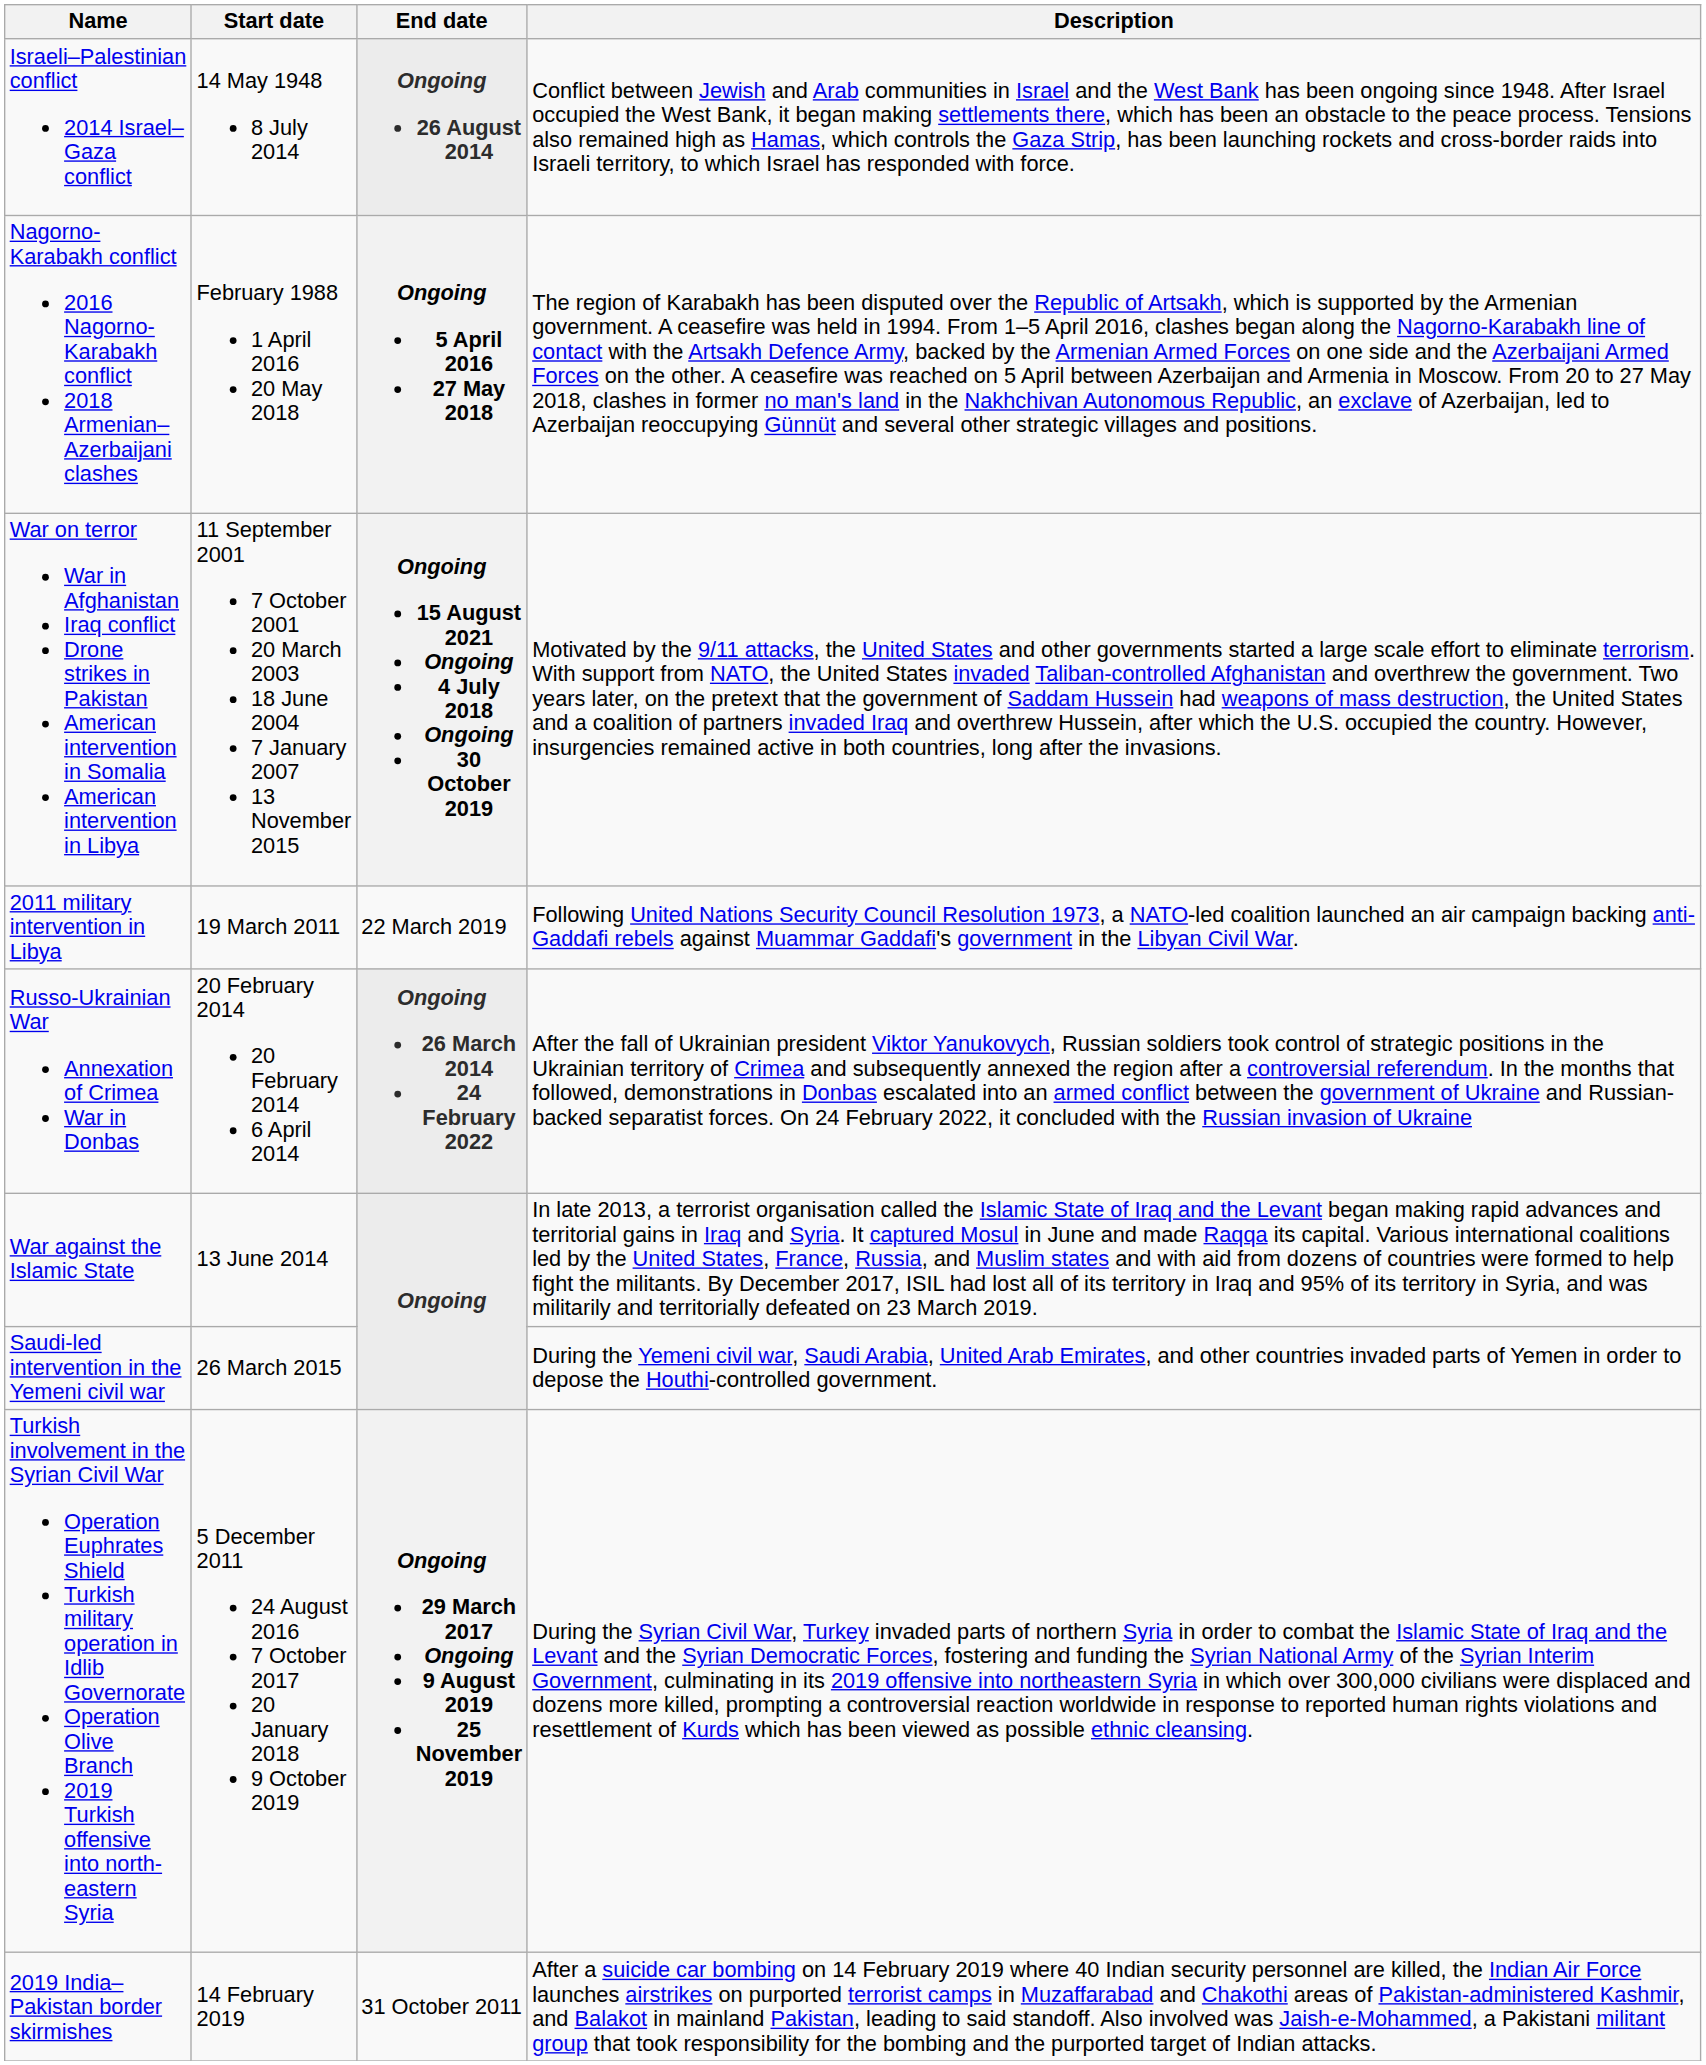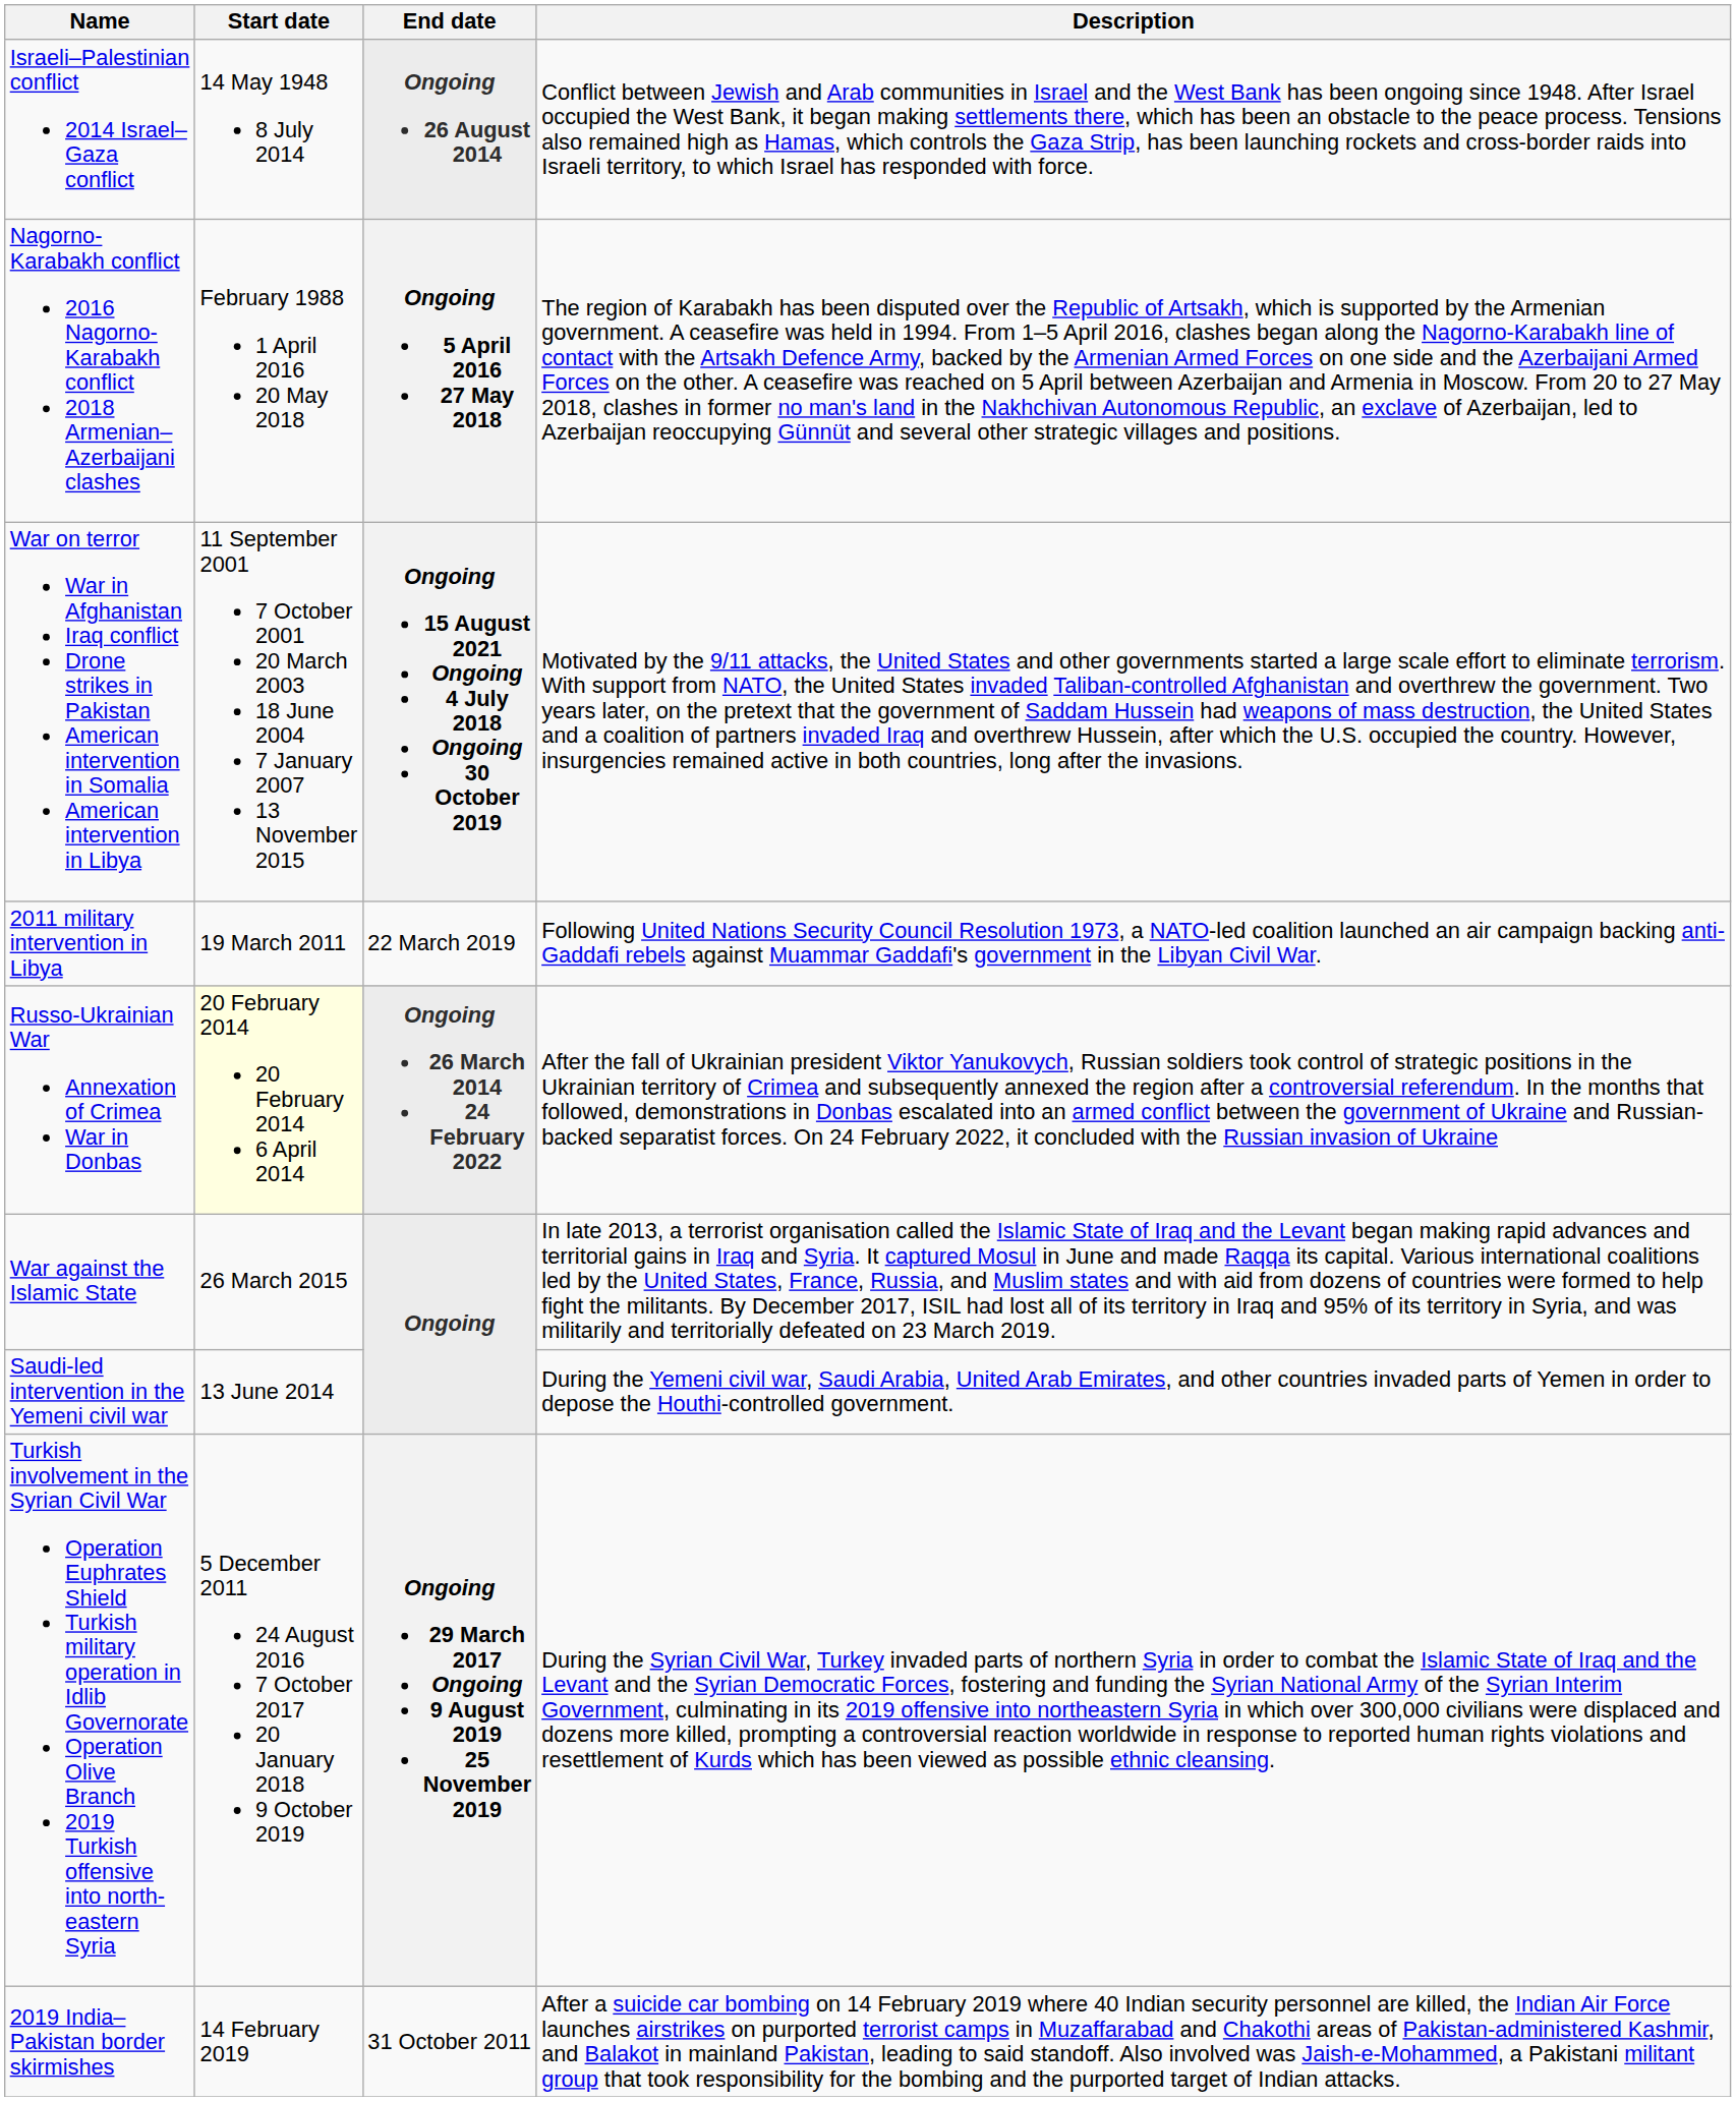 <table class="wikitable sortable mw-collapsible">
 <tr>
 <th style="width:130px;">Name</th>
 <th style="width:110px;">Start date</th>
 <th style="width:110px;">End date</th>
 <th>Description</th>
 </tr>
 <tr>
 <td><a href='#'>Israeli–Palestinian conflict</a><br><ul><li><a href='#'>2014 Israel–Gaza conflict</a></li></ul></td>
 <td>14 May 1948<br><ul><li>8 July 2014</li></ul></td>
 <th style="background: #ececec; color: #2C2C2C;"><em>Ongoing</em><br><ul><li>26 August 2014</li></ul></th>
 <td>Conflict between <a href='#'>Jewish</a> and <a href='#'>Arab</a> communities in <a href='#'>Israel</a> and the <a href='#'>West Bank</a> has been ongoing since 1948. After Israel occupied the West Bank, it began making <a href='#'>settlements there</a>, which has been an obstacle to the peace process. Tensions also remained high as <a href='#'>Hamas</a>, which controls the <a href='#'>Gaza Strip</a>, has been launching rockets and cross-border raids into Israeli territory, to which Israel has responded with force.</td>
 </tr>
 <tr>
 <td><a href='#'>Nagorno-Karabakh conflict</a><br><ul><li><a href='#'>2016 Nagorno-Karabakh conflict</a></li><li><a href='#'>2018 Armenian–Azerbaijani clashes</a></li></ul></td>
 <td>February 1988<br><ul><li>1 April 2016</li><li>20 May 2018</li></ul></td>
 <th><em>Ongoing</em><br><ul><li>5 April 2016</li><li>27 May 2018</li></ul></th>
 <td>The region of Karabakh has been disputed over the <a href='#'>Republic of Artsakh</a>, which is supported by the Armenian government. A ceasefire was held in 1994. From 1–5 April 2016, clashes began along the <a href='#'>Nagorno-Karabakh line of contact</a> with the <a href='#'>Artsakh Defence Army</a>, backed by the <a href='#'>Armenian Armed Forces</a> on one side and the <a href='#'>Azerbaijani Armed Forces</a> on the other. A ceasefire was reached on 5 April between Azerbaijan and Armenia in Moscow. From 20 to 27 May 2018, clashes in former <a href='#'>no man's land</a> in the <a href='#'>Nakhchivan Autonomous Republic</a>, an <a href='#'>exclave</a> of Azerbaijan, led to Azerbaijan reoccupying <a href='#'>Günnüt</a> and several other strategic villages and positions.</td>
 </tr>
 <tr>
 <td><a href='#'>War on terror</a><br><ul><li><a href='#'>War in Afghanistan</a></li><li><a href='#'>Iraq conflict</a></li><li><a href='#'>Drone strikes in Pakistan</a></li><li><a href='#'>American intervention in Somalia</a></li><li><a href='#'>American intervention in Libya</a></li></ul></td>
 <td>11 September 2001<br><ul><li>7 October 2001</li><li>20 March 2003</li><li>18 June 2004</li><li>7 January 2007</li><li>13 November 2015</li></ul></td>
 <th><em>Ongoing</em><br><ul><li>15 August 2021</li><li><em>Ongoing</em></li><li>4 July 2018</li><li><em>Ongoing</em></li><li>30 October 2019</li></ul></th>
 <td>Motivated by the <a href='#'>9/11 attacks</a>, the <a href='#'>United States</a> and other governments started a large scale effort to eliminate <a href='#'>terrorism</a>. With support from <a href='#'>NATO</a>, the United States <a href='#'>invaded</a> <a href='#'>Taliban-controlled Afghanistan</a> and overthrew the government. Two years later, on the pretext that the government of <a href='#'>Saddam Hussein</a> had <a href='#'>weapons of mass destruction</a>, the United States and a coalition of partners <a href='#'>invaded Iraq</a> and overthrew Hussein, after which the U.S. occupied the country. However, insurgencies remained active in both countries, long after the invasions.</td>
 </tr>
 <tr>
 <td><a href='#'>2011 military intervention in Libya</a></td>
 <td>19 March 2011</td>
 <td>22 March 2019</td>
 <td>Following <a href='#'>United Nations Security Council Resolution 1973</a>, a <a href='#'>NATO</a>-led coalition launched an air campaign backing <a href='#'>anti-Gaddafi rebels</a> against <a href='#'>Muammar Gaddafi</a>'s <a href='#'>government</a> in the <a href='#'>Libyan Civil War</a>.</td>
 </tr>
 <tr>
 <td><a href='#'>Russo-Ukrainian War</a><br><ul><li><a href='#'>Annexation of Crimea</a></li><li><a href='#'>War in Donbas</a></li></ul></td>
-<td>20 February 2014<br><ul><li>20 February 2014</li><li>6 April 2014</li></ul></td>
+<td style="background: lightyellow;">20 February 2014<br><ul><li>20 February 2014</li><li>6 April 2014</li></ul></td>
 <th style="background: #ececec; color: #2C2C2C;"><em>Ongoing</em><br><ul><li>26 March 2014</li><li>24 February 2022</li></ul></th>
 <td>After the fall of Ukrainian president <a href='#'>Viktor Yanukovych</a>, Russian soldiers took control of strategic positions in the Ukrainian territory of <a href='#'>Crimea</a> and subsequently annexed the region after a <a href='#'>controversial referendum</a>. In the months that followed, demonstrations in <a href='#'>Donbas</a> escalated into an <a href='#'>armed conflict</a> between the <a href='#'>government of Ukraine</a> and Russian-backed separatist forces. On 24 February 2022, it concluded with the <a href='#'>Russian invasion of Ukraine</a></td>
 </tr>
 <tr>
 <td><a href='#'>War against the Islamic State</a></td>
-<td>13 June 2014</td>
+<td>26 March 2015</td>
 <th rowspan="2" style="background: #ececec; color: #2C2C2C;"><em>Ongoing</em></th>
 <td>In late 2013, a terrorist organisation called the <a href='#'>Islamic State of Iraq and the Levant</a> began making rapid advances and territorial gains in <a href='#'>Iraq</a> and <a href='#'>Syria</a>. It <a href='#'>captured Mosul</a> in June and made <a href='#'>Raqqa</a> its capital. Various international coalitions led by the <a href='#'>United States</a>, <a href='#'>France</a>, <a href='#'>Russia</a>, and <a href='#'>Muslim states</a> and with aid from dozens of countries were formed to help fight the militants. By December 2017, ISIL had lost all of its territory in Iraq and 95% of its territory in Syria, and was militarily and territorially defeated on 23 March 2019.</td>
 </tr>
 <tr>
 <td><a href='#'>Saudi-led intervention in the Yemeni civil war</a></td>
-<td>26 March 2015</td>
+<td>13 June 2014</td>
 <td>During the <a href='#'>Yemeni civil war</a>, <a href='#'>Saudi Arabia</a>, <a href='#'>United Arab Emirates</a>, and other countries invaded parts of Yemen in order to depose the <a href='#'>Houthi</a>-controlled government.</td>
 </tr>
 <tr>
 <td><a href='#'>Turkish involvement in the Syrian Civil War</a><br><ul><li><a href='#'>Operation Euphrates Shield</a></li><li><a href='#'>Turkish military operation in Idlib Governorate</a></li><li><a href='#'>Operation Olive Branch</a></li><li><a href='#'>2019 Turkish offensive into north-eastern Syria</a></li></ul></td>
 <td>5 December 2011<br><ul><li>24 August 2016</li><li>7 October 2017</li><li>20 January 2018</li><li>9 October 2019</li></ul></td>
 <th><em>Ongoing</em><br><ul><li>29 March 2017</li><li><em>Ongoing</em></li><li>9 August 2019</li><li>25 November 2019</li></ul></th>
 <td>During the <a href='#'>Syrian Civil War</a>, <a href='#'>Turkey</a> invaded parts of northern <a href='#'>Syria</a> in order to combat the <a href='#'>Islamic State of Iraq and the Levant</a> and the <a href='#'>Syrian Democratic Forces</a>, fostering and funding the <a href='#'>Syrian National Army</a> of the <a href='#'>Syrian Interim Government</a>, culminating in its <a href='#'>2019 offensive into northeastern Syria</a> in which over 300,000 civilians were displaced and dozens more killed, prompting a controversial reaction worldwide in response to reported human rights violations and resettlement of <a href='#'>Kurds</a> which has been viewed as possible <a href='#'>ethnic cleansing</a>.</td>
 </tr>
 <tr>
 <td><a href='#'>2019 India–Pakistan border skirmishes</a></td>
 <td>14 February 2019</td>
 <td>31 October 2011</td>
 <td>After a <a href='#'>suicide car bombing</a> on 14 February 2019 where 40 Indian security personnel are killed, the <a href='#'>Indian Air Force</a> launches <a href='#'>airstrikes</a> on purported <a href='#'>terrorist camps</a> in <a href='#'>Muzaffarabad</a> and <a href='#'>Chakothi</a> areas of <a href='#'>Pakistan-administered Kashmir</a>, and <a href='#'>Balakot</a> in mainland <a href='#'>Pakistan</a>, leading to said standoff. Also involved was <a href='#'>Jaish-e-Mohammed</a>, a Pakistani <a href='#'>militant group</a> that took responsibility for the bombing and the purported target of Indian attacks.</td>
 </tr>
 </table>
